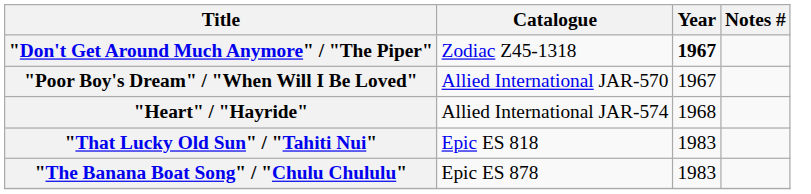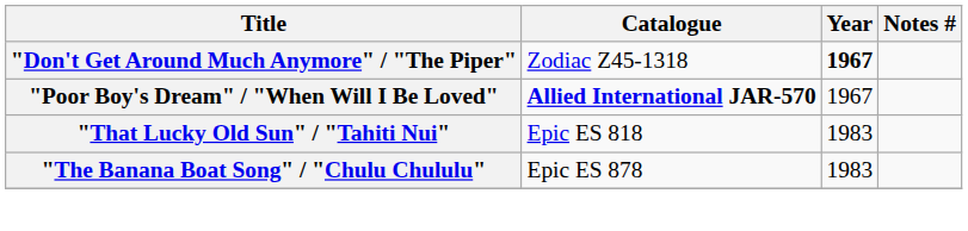 <table class="wikitable plainrowheaders sortable">
 <tr>
 <th scope="col">Title</th>
 <th scope="col">Catalogue</th>
 <th scope="col">Year</th>
 <th scope="col" class="unsortable">Notes #</th>
 </tr>
 <tr>
 <th scope="row">"<a href='#'>Don't Get Around Much Anymore</a>" / "The Piper"</th>
 <td><a href='#'>Zodiac</a> Z45-1318</td>
 <td><strong>1967</strong></td>
 <td></td>
 </tr>
 <tr>
 <th scope="row">"Poor Boy's Dream" / "When Will I Be Loved"</th>
-<td><a href='#'>Allied International</a> JAR-570</td>
+<td><strong><a href='#'>Allied International</a> JAR-570</strong></td>
 <td>1967</td>
-<td></td>
-</tr>
-<tr>
-<th scope="row">"Heart" / "Hayride"</th>
-<td>Allied International JAR-574</td>
-<td>1968</td>
 <td></td>
 </tr>
 <tr>
 <th scope="row">"<a href='#'>That Lucky Old Sun</a>"  / "<a href='#'>Tahiti Nui</a>"</th>
 <td><a href='#'>Epic</a> ES 818</td>
 <td>1983</td>
 <td></td>
 </tr>
 <tr>
 <th scope="row">"<a href='#'>The Banana Boat Song</a>" / "<a href='#'>Chulu Chululu</a>"</th>
 <td>Epic ES 878</td>
 <td>1983</td>
 <td></td>
 </tr>
 <tr>
 </tr>
 </table>
